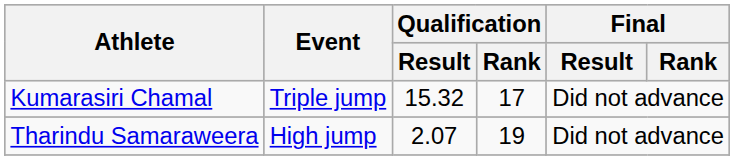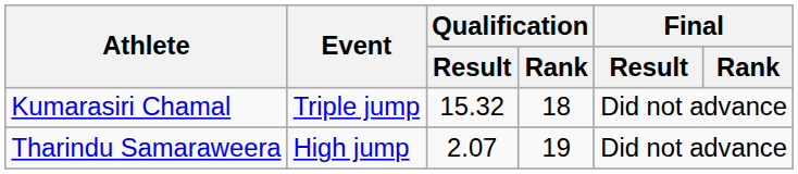 <table class="wikitable" style="font-size:90%; text-align:center">
 <tr>
 <th rowspan="2">Athlete</th>
 <th rowspan="2">Event</th>
 <th colspan="2">Qualification</th>
 <th colspan="2">Final</th>
 </tr>
 <tr>
 <th>Result</th>
 <th>Rank</th>
 <th>Result</th>
 <th>Rank</th>
 </tr>
 <tr>
 <td align="left"><a href='#'>Kumarasiri Chamal</a></td>
 <td align="left"><a href='#'>Triple jump</a></td>
 <td>15.32</td>
-<td>17</td>
+<td>18</td>
 <td colspan="2">Did not advance</td>
 </tr>
 <tr>
 <td align="left"><a href='#'>Tharindu Samaraweera</a></td>
 <td align="left"><a href='#'>High jump</a></td>
 <td>2.07</td>
 <td>19</td>
 <td colspan="2">Did not advance</td>
 </tr>
 </table>
